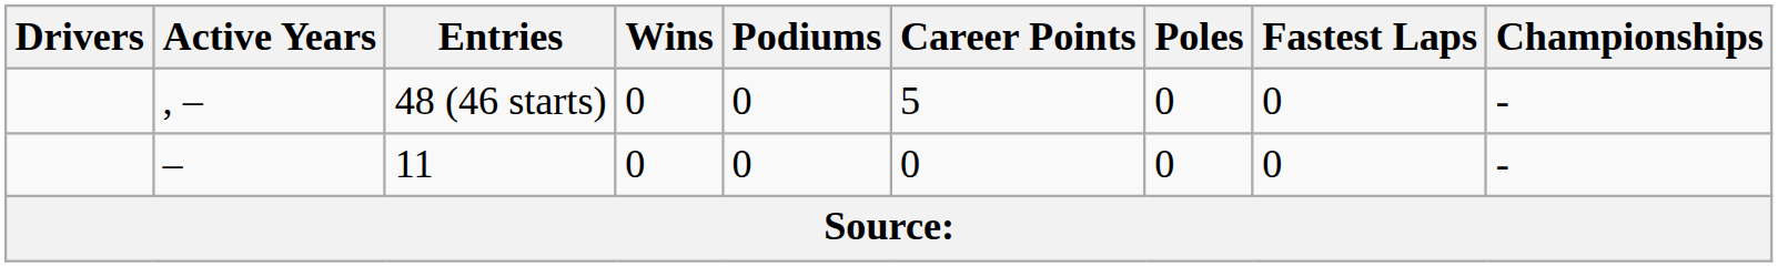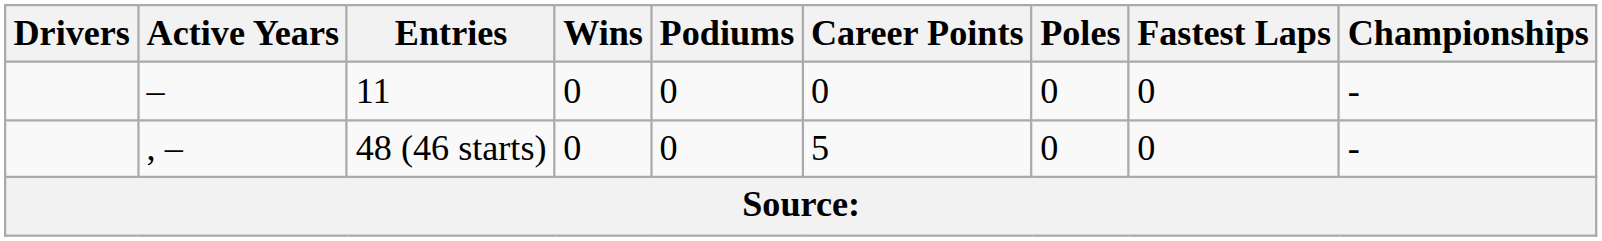 <table class="wikitable sortable" border="1">
 <tr>
 <th scope="col">Drivers</th>
 <th scope="col">Active Years</th>
 <th scope="col">Entries</th>
 <th scope="col">Wins</th>
 <th scope="col">Podiums</th>
 <th scope="col">Career Points</th>
 <th scope="col">Poles</th>
 <th scope="col">Fastest Laps</th>
 <th scope="col">Championships</th>
 </tr>
 <tr>
 <td></td>
+<td>–</td>
+<td>11</td>
+<td>0</td>
+<td>0</td>
+<td>0</td>
+<td>0</td>
+<td>0</td>
+<td>-</td>
+</tr>
+<tr>
+<td></td>
 <td>, –</td>
 <td>48 (46 starts)</td>
 <td>0</td>
 <td>0</td>
 <td>5</td>
 <td>0</td>
 <td>0</td>
 <td>-</td>
 </tr>
 <tr>
-<td></td>
-<td>–</td>
-<td>11</td>
-<td>0</td>
-<td>0</td>
-<td>0</td>
-<td>0</td>
-<td>0</td>
-<td>-</td>
-</tr>
-<tr>
 <th colspan=9>Source:</th>
 </tr>
 </table>
